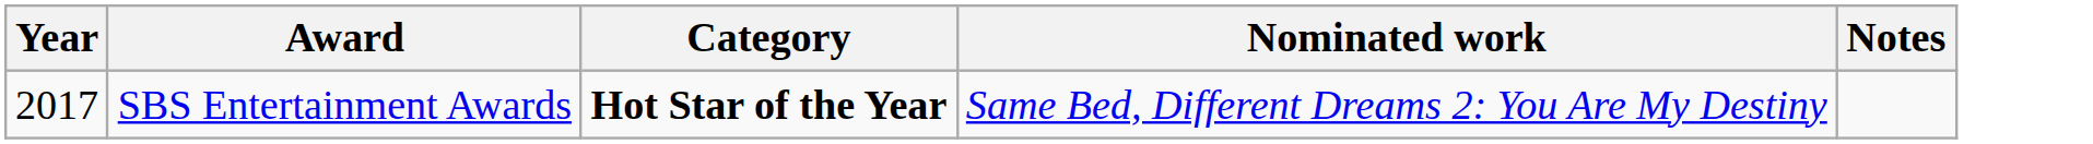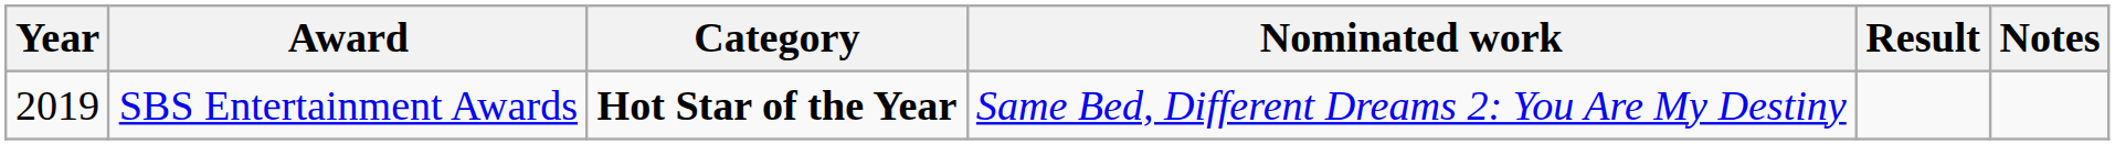 <table class="wikitable">
 <tr>
 <th>Year</th>
 <th>Award</th>
 <th>Category</th>
 <th>Nominated work</th>
+<th>Result</th>
 <th>Notes</th>
 </tr>
 <tr>
-<td>2017</td>
+<td>2019</td>
 <td><a href='#'>SBS Entertainment Awards</a></td>
 <td><strong>Hot Star of the Year</strong></td>
 <td><em><a href='#'>Same Bed, Different Dreams 2: You Are My Destiny</a></em></td>
 <td></td>
+<td></td>
 </tr>
 </table>
